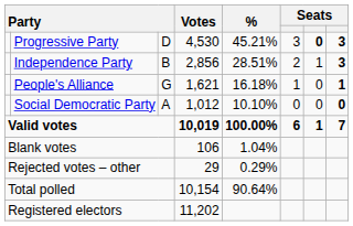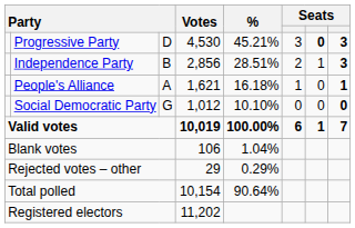 <table class="wikitable" border="1" style="text-align:right;">
 <tr>
 <th style="text-align:left;" valign=bottom rowspan=2 colspan=3>Party</th>
 <th align=center valign=bottom rowspan=2 width="50">Votes</th>
 <th align=center valign=bottom rowspan=2 width="50">%</th>
 <th colspan=3>Seats</th>
 </tr>
 <tr>
 <th align=center valign=bottom width="20"><small></small></th>
 <th align=center valign=bottom width="20"><small><a href='#'></a></small></th>
 <th align=center valign=bottom width="20"><small></small></th>
 </tr>
 <tr>
 <td></td>
 <td align=left><a href='#'>Progressive Party</a></td>
 <td align=left>D</td>
 <td>4,530</td>
 <td>45.21%</td>
 <td>3</td>
 <td><strong>0</strong></td>
 <td><strong>3</strong></td>
 </tr>
 <tr>
 <td></td>
 <td align=left><a href='#'>Independence Party</a></td>
 <td align=left>B</td>
 <td>2,856</td>
 <td>28.51%</td>
 <td>2</td>
 <td>1</td>
 <td><strong>3</strong></td>
 </tr>
 <tr>
 <td></td>
 <td align=left><a href='#'>People's Alliance</a></td>
-<td align=left>G</td>
+<td align=left>A</td>
 <td>1,621</td>
 <td>16.18%</td>
 <td>1</td>
 <td>0</td>
 <td><strong>1</strong></td>
 </tr>
 <tr>
 <td></td>
 <td align=left><a href='#'>Social Democratic Party</a></td>
-<td align=left>A</td>
+<td align=left>G</td>
 <td>1,012</td>
 <td>10.10%</td>
 <td>0</td>
 <td>0</td>
 <td><strong>0</strong></td>
 </tr>
 <tr style="font-weight:bold">
 <td align=left colspan=3>Valid votes</td>
 <td>10,019</td>
 <td>100.00%</td>
 <td>6</td>
 <td>1</td>
 <td>7</td>
 </tr>
 <tr>
 <td align=left colspan=3>Blank votes</td>
 <td>106</td>
 <td>1.04%</td>
 <td></td>
 <td></td>
 <td></td>
 </tr>
 <tr>
 <td align=left colspan=3>Rejected votes – other</td>
 <td>29</td>
 <td>0.29%</td>
 <td></td>
 <td></td>
 <td></td>
 </tr>
 <tr>
 <td align=left colspan=3>Total polled</td>
 <td>10,154</td>
 <td>90.64%</td>
 <td></td>
 <td></td>
 <td></td>
 </tr>
 <tr>
 <td align=left colspan=3>Registered electors</td>
 <td>11,202</td>
 <td></td>
 <td></td>
 <td></td>
 <td></td>
 </tr>
 </table>
